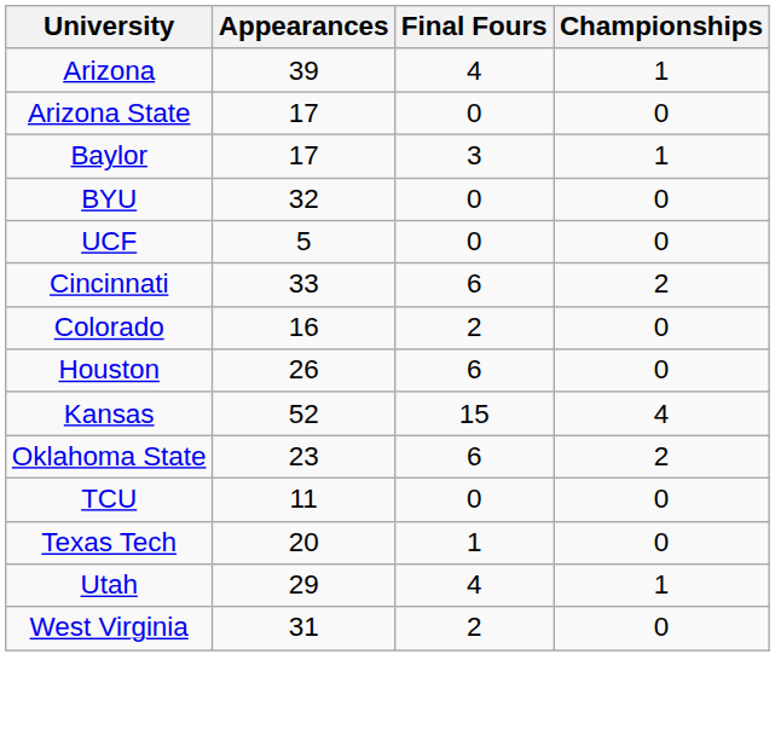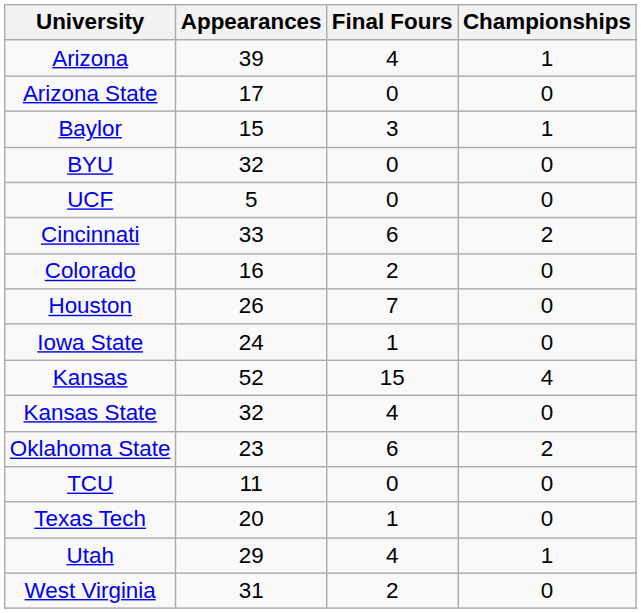 <table class="wikitable sortable">
 <tr>
 <th>University</th>
 <th>Appearances</th>
 <th>Final Fours</th>
 <th>Championships</th>
 </tr>
 <tr>
 <td style="text-align: center;"><a href='#'>Arizona</a></td>
 <td style="text-align: center;">39</td>
 <td style="text-align: center;">4</td>
 <td style="text-align: center;">1</td>
 </tr>
 <tr>
 <td style="text-align: center;"><a href='#'>Arizona State</a></td>
 <td style="text-align: center;">17</td>
 <td style="text-align: center;">0</td>
 <td style="text-align: center;">0</td>
 </tr>
 <tr>
 <td style="text-align: center;"><a href='#'>Baylor</a></td>
-<td style="text-align: center;">17</td>
+<td style="text-align: center;">15</td>
 <td style="text-align: center;">3</td>
 <td style="text-align: center;">1</td>
 </tr>
 <tr>
 <td style="text-align: center;"><a href='#'>BYU</a></td>
 <td style="text-align: center;">32</td>
 <td style="text-align: center;">0</td>
 <td style="text-align: center;">0</td>
 </tr>
 <tr>
 <td style="text-align: center;"><a href='#'>UCF</a></td>
 <td style="text-align: center;">5</td>
 <td style="text-align: center;">0</td>
 <td style="text-align: center;">0</td>
 </tr>
 <tr>
 <td style="text-align: center;"><a href='#'>Cincinnati</a></td>
 <td style="text-align: center;">33</td>
 <td style="text-align: center;">6</td>
 <td style="text-align: center;">2</td>
 </tr>
 <tr>
 <td style="text-align: center;"><a href='#'>Colorado</a></td>
 <td style="text-align: center;">16</td>
 <td style="text-align: center;">2</td>
 <td style="text-align: center;">0</td>
 </tr>
 <tr>
 <td style="text-align: center;"><a href='#'>Houston</a></td>
 <td style="text-align: center;">26</td>
-<td style="text-align: center;">6</td>
+<td style="text-align: center;">7</td>
+<td style="text-align: center;">0</td>
+</tr>
+<tr>
+<td style="text-align: center;"><a href='#'>Iowa State</a></td>
+<td style="text-align: center;">24</td>
+<td style="text-align: center;">1</td>
 <td style="text-align: center;">0</td>
 </tr>
 <tr>
 <td style="text-align: center;"><a href='#'>Kansas</a></td>
 <td style="text-align: center;">52</td>
 <td style="text-align: center;">15</td>
 <td style="text-align: center;">4</td>
+</tr>
+<tr>
+<td style="text-align: center;"><a href='#'>Kansas State</a></td>
+<td style="text-align: center;">32</td>
+<td style="text-align: center;">4</td>
+<td style="text-align: center;">0</td>
 </tr>
 <tr>
 <td style="text-align: center;"><a href='#'>Oklahoma State</a></td>
 <td style="text-align: center;">23</td>
 <td style="text-align: center;">6</td>
 <td style="text-align: center;">2</td>
 </tr>
 <tr>
 <td style="text-align: center;"><a href='#'>TCU</a></td>
 <td style="text-align: center;">11</td>
 <td style="text-align: center;">0</td>
 <td style="text-align: center;">0</td>
 </tr>
 <tr>
 <td style="text-align: center;"><a href='#'>Texas Tech</a></td>
 <td style="text-align: center;">20</td>
 <td style="text-align: center;">1</td>
 <td style="text-align: center;">0</td>
 </tr>
 <tr>
 <td style="text-align: center;"><a href='#'>Utah</a></td>
 <td style="text-align: center;">29</td>
 <td style="text-align: center;">4</td>
 <td style="text-align: center;">1</td>
 </tr>
 <tr>
 <td style="text-align: center;"><a href='#'>West Virginia</a></td>
 <td style="text-align: center;">31</td>
 <td style="text-align: center;">2</td>
 <td style="text-align: center;">0</td>
 </tr>
 </table>
